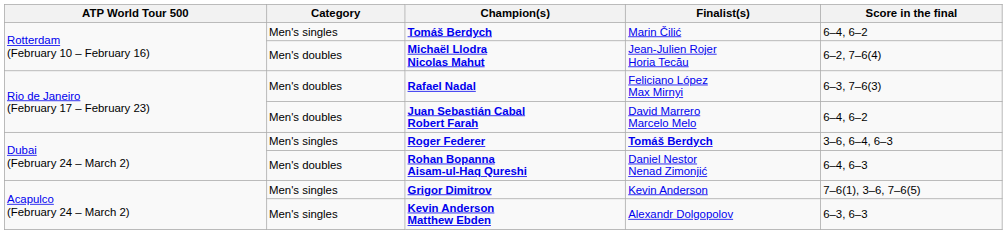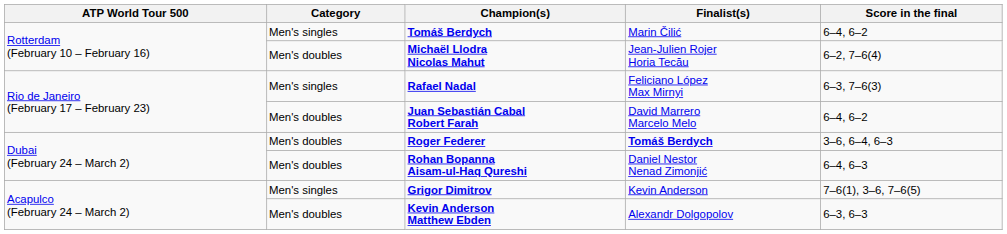 <table class="wikitable"  style="font-size:90%; width:100%;">
 <tr>
 <th>ATP World Tour 500</th>
 <th>Category</th>
 <th>Champion(s)</th>
 <th>Finalist(s)</th>
 <th>Score in the final</th>
 </tr>
 <tr>
 <td rowspan="2"><a href='#'>Rotterdam</a><br>(February 10 – February 16)</td>
 <td>Men's singles</td>
 <td> <strong><a href='#'>Tomáš Berdych</a></strong></td>
 <td> <a href='#'>Marin Čilić</a></td>
 <td>6–4, 6–2</td>
 </tr>
 <tr>
 <td>Men's doubles</td>
 <td> <strong><a href='#'>Michaël Llodra</a></strong> <br> <strong><a href='#'>Nicolas Mahut</a></strong></td>
 <td> <a href='#'>Jean-Julien Rojer</a>  <br> <a href='#'>Horia Tecău</a></td>
 <td>6–2, 7–6(4)</td>
 </tr>
 <tr>
 <td rowspan="2"><a href='#'>Rio de Janeiro</a><br>(February 17 – February 23)</td>
-<td>Men's doubles</td>
+<td>Men's singles</td>
 <td> <strong><a href='#'>Rafael Nadal</a></strong></td>
 <td> <a href='#'>Feliciano López</a>  <br> <a href='#'>Max Mirnyi</a></td>
 <td>6–3, 7–6(3)</td>
 </tr>
 <tr>
 <td>Men's doubles</td>
 <td> <strong><a href='#'>Juan Sebastián Cabal</a></strong> <br> <strong><a href='#'>Robert Farah</a></strong></td>
 <td> <a href='#'>David Marrero</a>  <br> <a href='#'>Marcelo Melo</a></td>
 <td>6–4, 6–2</td>
 </tr>
 <tr>
 <td rowspan="2"><a href='#'>Dubai</a><br>(February 24 – March 2)</td>
-<td>Men's singles</td>
+<td>Men's doubles</td>
 <td> <strong><a href='#'>Roger Federer</a></strong></td>
 <td><strong> <a href='#'>Tomáš Berdych</a></strong></td>
 <td>3–6, 6–4, 6–3</td>
 </tr>
 <tr>
 <td>Men's doubles</td>
 <td> <strong><a href='#'>Rohan Bopanna</a></strong> <br> <strong><a href='#'>Aisam-ul-Haq Qureshi</a></strong></td>
 <td> <a href='#'>Daniel Nestor</a>  <br> <a href='#'>Nenad Zimonjić</a></td>
 <td>6–4, 6–3</td>
 </tr>
 <tr>
 <td rowspan="2"><a href='#'>Acapulco</a><br>(February 24 – March 2)</td>
 <td>Men's singles</td>
 <td> <strong><a href='#'>Grigor Dimitrov</a></strong></td>
 <td> <a href='#'>Kevin Anderson</a></td>
 <td>7–6(1), 3–6, 7–6(5)</td>
 </tr>
 <tr>
-<td>Men's singles</td>
+<td>Men's doubles</td>
 <td> <strong><a href='#'>Kevin Anderson</a></strong> <br> <strong><a href='#'>Matthew Ebden</a></strong></td>
 <td> <a href='#'>Alexandr Dolgopolov</a></td>
 <td>6–3, 6–3</td>
 </tr>
 </table>
